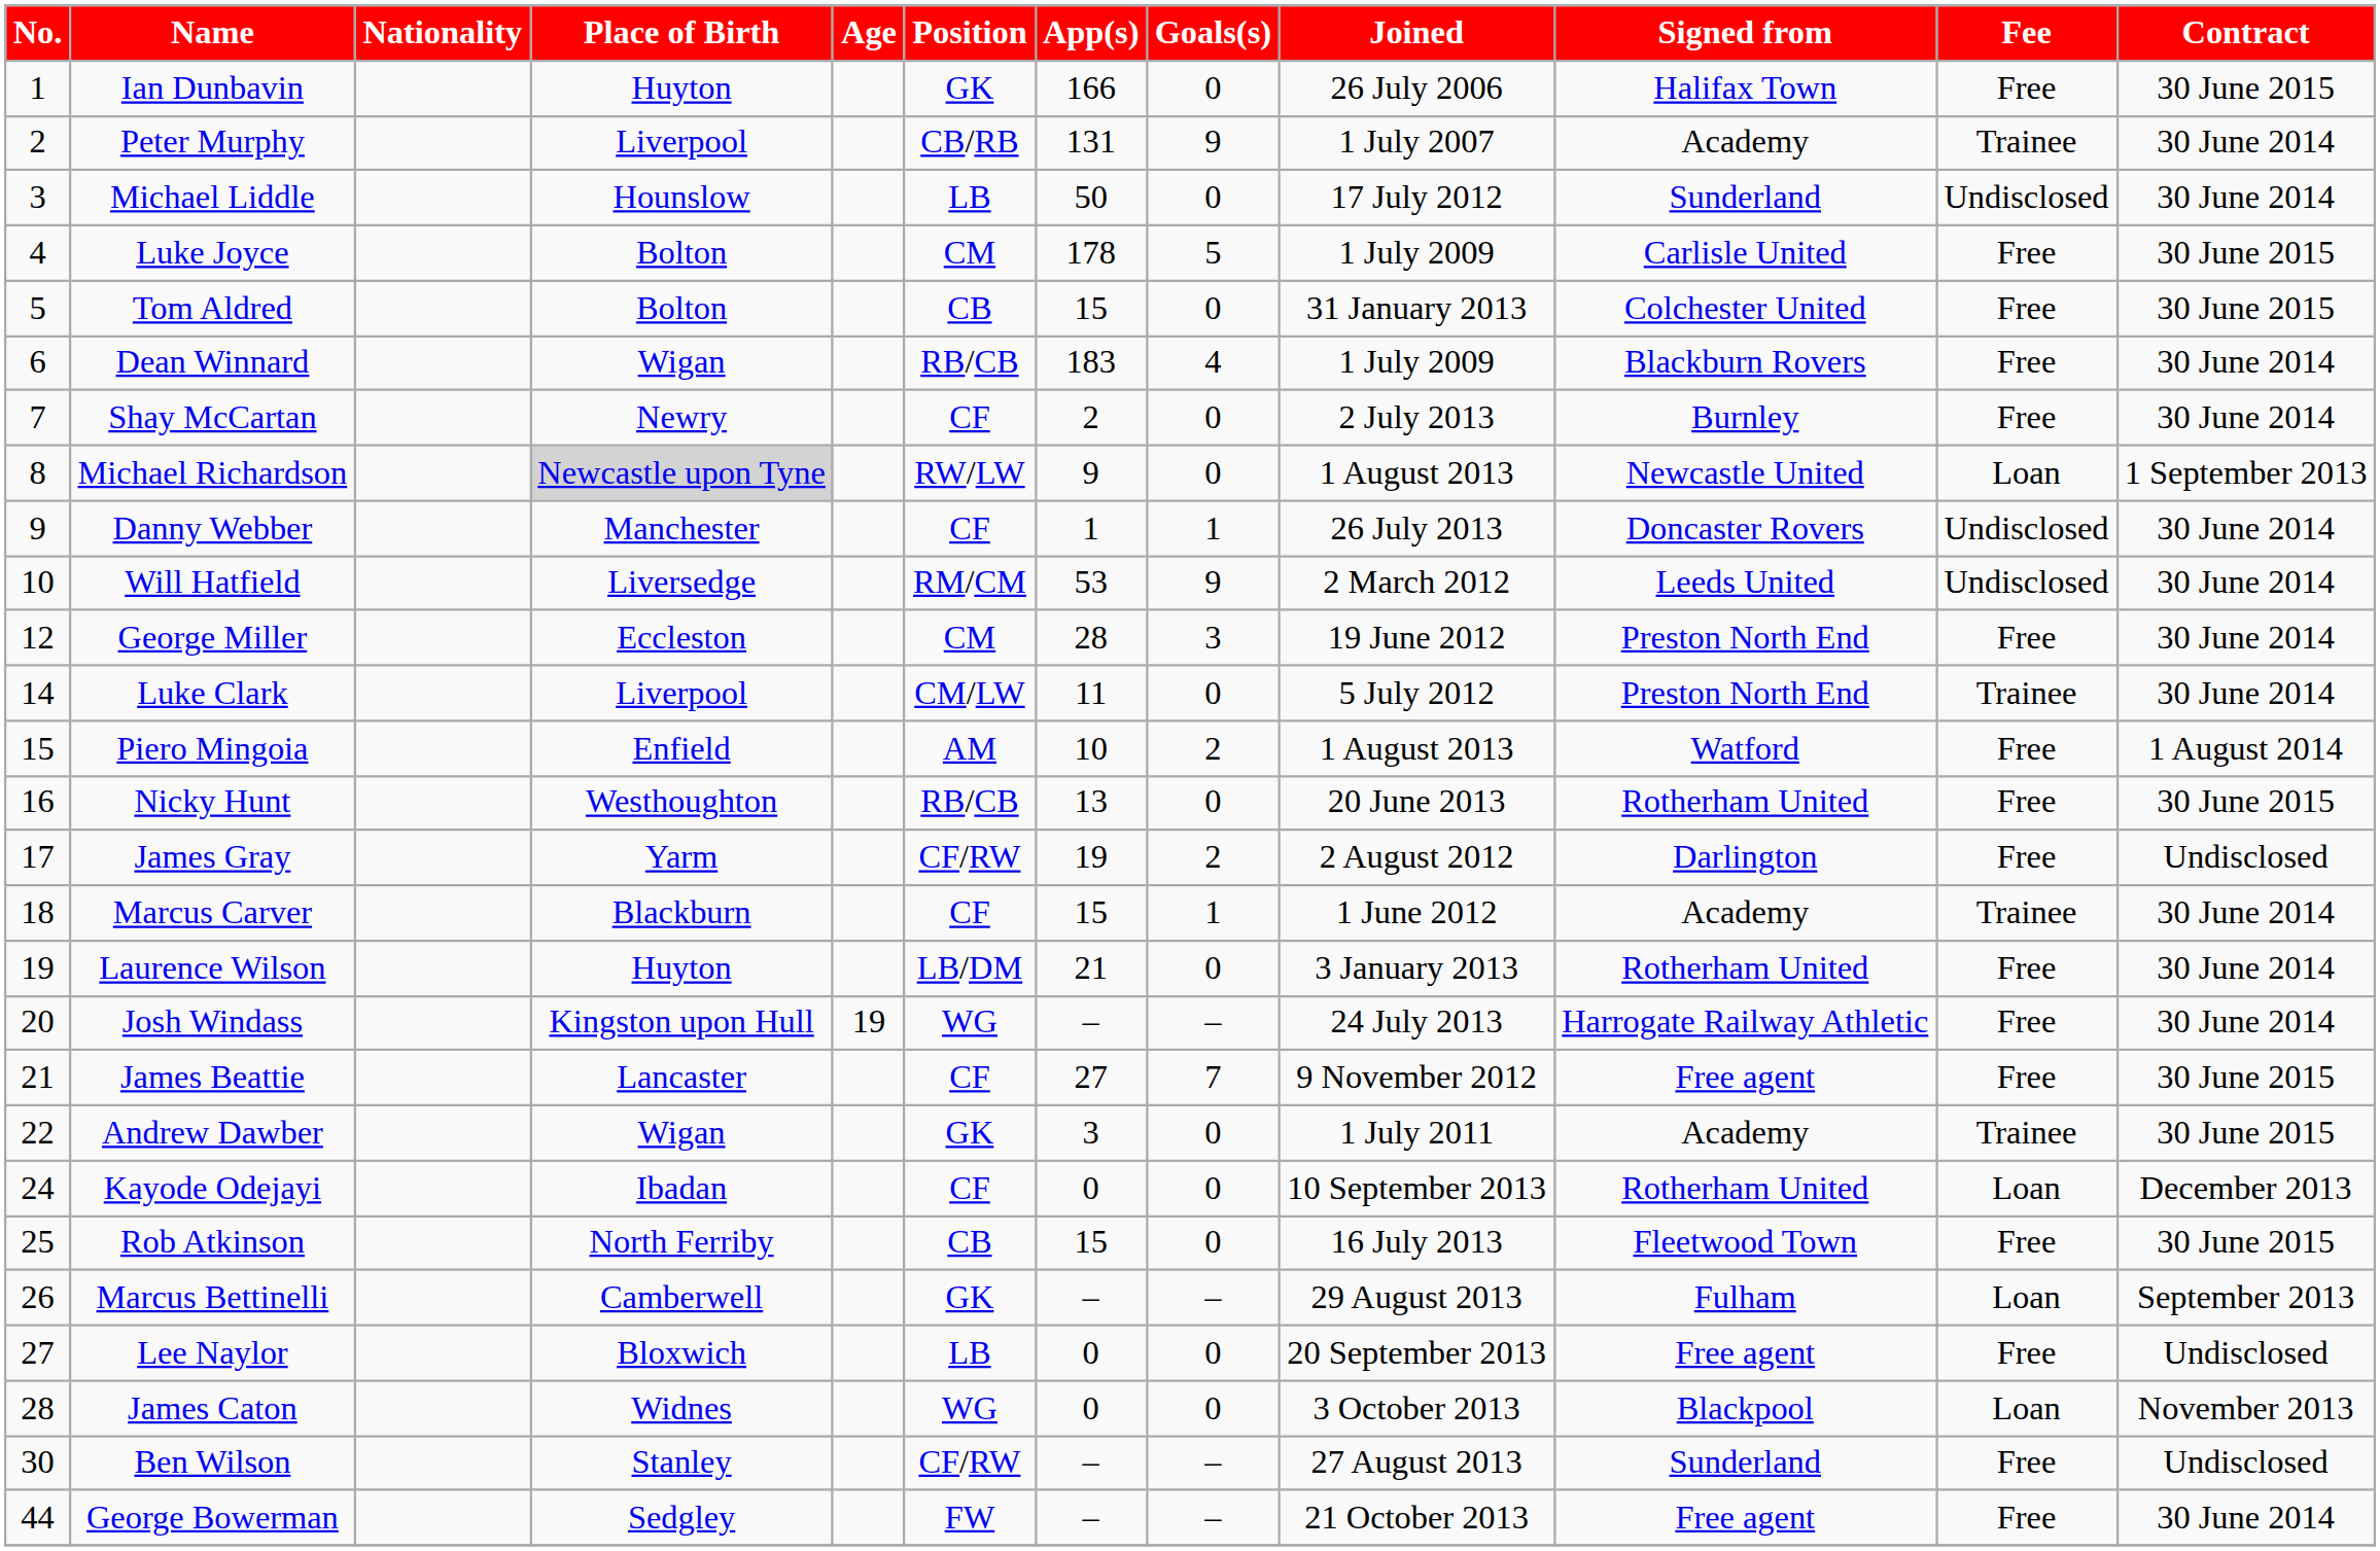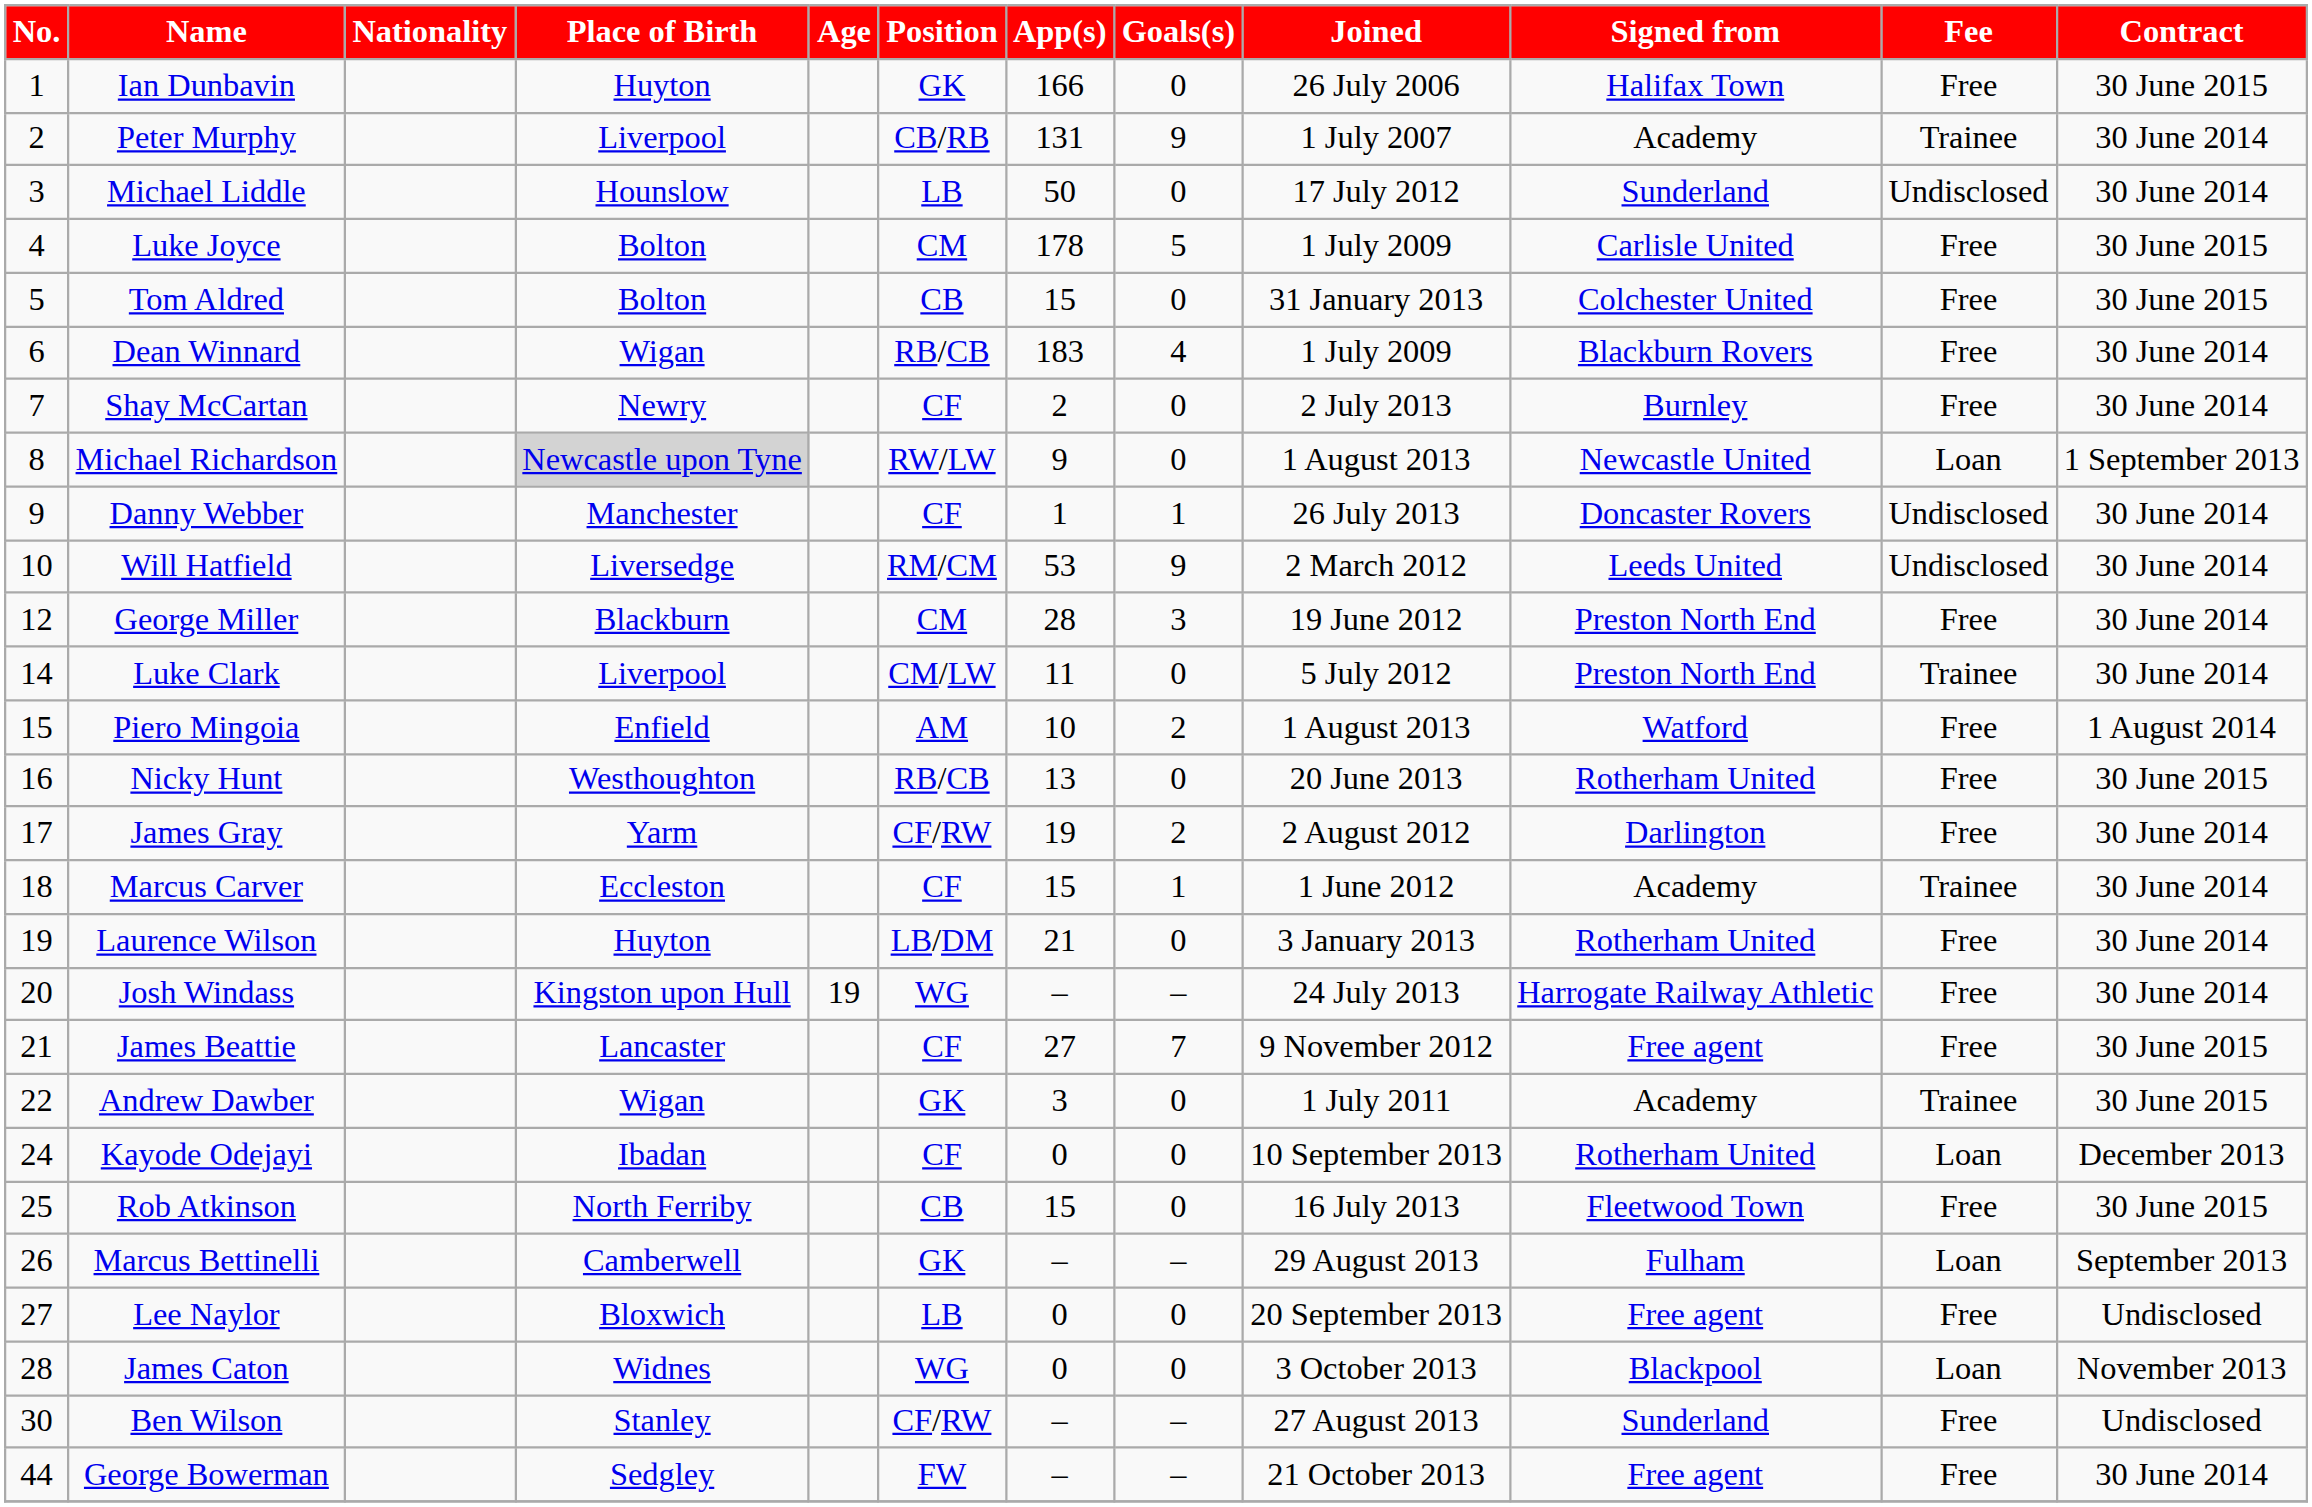 <table class="wikitable"  style="text-align:center; font-size:90%;">
 <tr>
 <th style="background:#ff0000; color:white;">No.</th>
 <th style="background:#ff0000; color:white;">Name</th>
 <th style="background:#ff0000; color:white; width:55px;">Nationality</th>
 <th style="background:#ff0000; color:white;">Place of Birth</th>
 <th style="background:#ff0000; color:white;">Age</th>
 <th style="background:#ff0000; color:white;">Position</th>
 <th style="background:#ff0000; color:white;">App(s)</th>
 <th style="background:#ff0000; color:white;">Goals(s)</th>
 <th style="background:#ff0000; color:white;">Joined</th>
 <th style="background:#ff0000; color:white;">Signed from</th>
 <th style="background:#ff0000; color:white;">Fee</th>
 <th style="background:#ff0000; color:white;">Contract</th>
 </tr>
 <tr>
 <td>1</td>
 <td><a href='#'>Ian Dunbavin</a></td>
 <td></td>
 <td><a href='#'>Huyton</a></td>
 <td></td>
 <td><a href='#'>GK</a></td>
 <td>166</td>
 <td>0</td>
 <td>26 July 2006</td>
 <td><a href='#'>Halifax Town</a></td>
 <td>Free</td>
 <td>30 June 2015</td>
 </tr>
 <tr>
 <td>2</td>
 <td><a href='#'>Peter Murphy</a></td>
 <td></td>
 <td><a href='#'>Liverpool</a></td>
 <td></td>
 <td><a href='#'>CB</a>/<a href='#'>RB</a></td>
 <td>131</td>
 <td>9</td>
 <td>1 July 2007</td>
 <td>Academy</td>
 <td>Trainee</td>
 <td>30 June 2014</td>
 </tr>
 <tr>
 <td>3</td>
 <td><a href='#'>Michael Liddle</a></td>
 <td></td>
 <td><a href='#'>Hounslow</a></td>
 <td></td>
 <td><a href='#'>LB</a></td>
 <td>50</td>
 <td>0</td>
 <td>17 July 2012</td>
 <td><a href='#'>Sunderland</a></td>
 <td>Undisclosed</td>
 <td>30 June 2014</td>
 </tr>
 <tr>
 <td>4</td>
 <td><a href='#'>Luke Joyce</a></td>
 <td></td>
 <td><a href='#'>Bolton</a></td>
 <td></td>
 <td><a href='#'>CM</a></td>
 <td>178</td>
 <td>5</td>
 <td>1 July 2009</td>
 <td><a href='#'>Carlisle United</a></td>
 <td>Free</td>
 <td>30 June 2015</td>
 </tr>
 <tr>
 <td>5</td>
 <td><a href='#'>Tom Aldred</a></td>
 <td></td>
 <td><a href='#'>Bolton</a></td>
 <td></td>
 <td><a href='#'>CB</a></td>
 <td>15</td>
 <td>0</td>
 <td>31 January 2013</td>
 <td><a href='#'>Colchester United</a></td>
 <td>Free</td>
 <td>30 June 2015</td>
 </tr>
 <tr>
 <td>6</td>
 <td><a href='#'>Dean Winnard</a></td>
 <td></td>
 <td><a href='#'>Wigan</a></td>
 <td></td>
 <td><a href='#'>RB</a>/<a href='#'>CB</a></td>
 <td>183</td>
 <td>4</td>
 <td>1 July 2009</td>
 <td><a href='#'>Blackburn Rovers</a></td>
 <td>Free</td>
 <td>30 June 2014</td>
 </tr>
 <tr>
 <td>7</td>
 <td><a href='#'>Shay McCartan</a></td>
 <td></td>
 <td><a href='#'>Newry</a></td>
 <td></td>
 <td><a href='#'>CF</a></td>
 <td>2</td>
 <td>0</td>
 <td>2 July 2013</td>
 <td><a href='#'>Burnley</a></td>
 <td>Free</td>
 <td>30 June 2014</td>
 </tr>
 <tr>
 <td>8</td>
 <td><a href='#'>Michael Richardson</a></td>
 <td></td>
 <td style="background: lightgrey;"><a href='#'>Newcastle upon Tyne</a></td>
 <td></td>
 <td><a href='#'>RW</a>/<a href='#'>LW</a></td>
 <td>9</td>
 <td>0</td>
 <td>1 August 2013</td>
 <td><a href='#'>Newcastle United</a></td>
 <td>Loan</td>
 <td>1 September 2013</td>
 </tr>
 <tr>
 <td>9</td>
 <td><a href='#'>Danny Webber</a></td>
 <td></td>
 <td><a href='#'>Manchester</a></td>
 <td></td>
 <td><a href='#'>CF</a></td>
 <td>1</td>
 <td>1</td>
 <td>26 July 2013</td>
 <td><a href='#'>Doncaster Rovers</a></td>
 <td>Undisclosed</td>
 <td>30 June 2014</td>
 </tr>
 <tr>
 <td>10</td>
 <td><a href='#'>Will Hatfield</a></td>
 <td></td>
 <td><a href='#'>Liversedge</a></td>
 <td></td>
 <td><a href='#'>RM</a>/<a href='#'>CM</a></td>
 <td>53</td>
 <td>9</td>
 <td>2 March 2012</td>
 <td><a href='#'>Leeds United</a></td>
 <td>Undisclosed</td>
 <td>30 June 2014</td>
 </tr>
 <tr>
 <td>12</td>
 <td><a href='#'>George Miller</a></td>
 <td></td>
-<td><a href='#'>Eccleston</a></td>
+<td><a href='#'>Blackburn</a></td>
 <td></td>
 <td><a href='#'>CM</a></td>
 <td>28</td>
 <td>3</td>
 <td>19 June 2012</td>
 <td><a href='#'>Preston North End</a></td>
 <td>Free</td>
 <td>30 June 2014</td>
 </tr>
 <tr>
 <td>14</td>
 <td><a href='#'>Luke Clark</a></td>
 <td></td>
 <td><a href='#'>Liverpool</a></td>
 <td></td>
 <td><a href='#'>CM</a>/<a href='#'>LW</a></td>
 <td>11</td>
 <td>0</td>
 <td>5 July 2012</td>
 <td><a href='#'>Preston North End</a></td>
 <td>Trainee</td>
 <td>30 June 2014</td>
 </tr>
 <tr>
 <td>15</td>
 <td><a href='#'>Piero Mingoia</a></td>
 <td></td>
 <td><a href='#'>Enfield</a></td>
 <td></td>
 <td><a href='#'>AM</a></td>
 <td>10</td>
 <td>2</td>
 <td>1 August 2013</td>
 <td><a href='#'>Watford</a></td>
 <td>Free</td>
 <td>1 August 2014</td>
 </tr>
 <tr>
 <td>16</td>
 <td><a href='#'>Nicky Hunt</a></td>
 <td></td>
 <td><a href='#'>Westhoughton</a></td>
 <td></td>
 <td><a href='#'>RB</a>/<a href='#'>CB</a></td>
 <td>13</td>
 <td>0</td>
 <td>20 June 2013</td>
 <td><a href='#'>Rotherham United</a></td>
 <td>Free</td>
 <td>30 June 2015</td>
 </tr>
 <tr>
 <td>17</td>
 <td><a href='#'>James Gray</a></td>
 <td></td>
 <td><a href='#'>Yarm</a></td>
 <td></td>
 <td><a href='#'>CF</a>/<a href='#'>RW</a></td>
 <td>19</td>
 <td>2</td>
 <td>2 August 2012</td>
 <td><a href='#'>Darlington</a></td>
 <td>Free</td>
-<td>Undisclosed</td>
+<td>30 June 2014</td>
 </tr>
 <tr>
 <td>18</td>
 <td><a href='#'>Marcus Carver</a></td>
 <td></td>
-<td><a href='#'>Blackburn</a></td>
+<td><a href='#'>Eccleston</a></td>
 <td></td>
 <td><a href='#'>CF</a></td>
 <td>15</td>
 <td>1</td>
 <td>1 June 2012</td>
 <td>Academy</td>
 <td>Trainee</td>
 <td>30 June 2014</td>
 </tr>
 <tr>
 <td>19</td>
 <td><a href='#'>Laurence Wilson</a></td>
 <td></td>
 <td><a href='#'>Huyton</a></td>
 <td></td>
 <td><a href='#'>LB</a>/<a href='#'>DM</a></td>
 <td>21</td>
 <td>0</td>
 <td>3 January 2013</td>
 <td><a href='#'>Rotherham United</a></td>
 <td>Free</td>
 <td>30 June 2014</td>
 </tr>
 <tr>
 <td>20</td>
 <td><a href='#'>Josh Windass</a></td>
 <td></td>
 <td><a href='#'>Kingston upon Hull</a></td>
 <td>19</td>
 <td><a href='#'>WG</a></td>
 <td>–</td>
 <td>–</td>
 <td>24  July 2013</td>
 <td><a href='#'>Harrogate Railway Athletic</a></td>
 <td>Free</td>
 <td>30 June 2014</td>
 </tr>
 <tr>
 <td>21</td>
 <td><a href='#'>James Beattie</a></td>
 <td></td>
 <td><a href='#'>Lancaster</a></td>
 <td></td>
 <td><a href='#'>CF</a></td>
 <td>27</td>
 <td>7</td>
 <td>9 November 2012</td>
 <td><a href='#'>Free agent</a></td>
 <td>Free</td>
 <td>30 June 2015</td>
 </tr>
 <tr>
 <td>22</td>
 <td><a href='#'>Andrew Dawber</a></td>
 <td></td>
 <td><a href='#'>Wigan</a></td>
 <td></td>
 <td><a href='#'>GK</a></td>
 <td>3</td>
 <td>0</td>
 <td>1 July 2011</td>
 <td>Academy</td>
 <td>Trainee</td>
 <td>30 June 2015</td>
 </tr>
 <tr>
 <td>24</td>
 <td><a href='#'>Kayode Odejayi</a></td>
 <td></td>
 <td><a href='#'>Ibadan</a></td>
 <td></td>
 <td><a href='#'>CF</a></td>
 <td>0</td>
 <td>0</td>
 <td>10 September 2013</td>
 <td><a href='#'>Rotherham United</a></td>
 <td>Loan</td>
 <td>December 2013</td>
 </tr>
 <tr>
 <td>25</td>
 <td><a href='#'>Rob Atkinson</a></td>
 <td></td>
 <td><a href='#'>North Ferriby</a></td>
 <td></td>
 <td><a href='#'>CB</a></td>
 <td>15</td>
 <td>0</td>
 <td>16 July 2013</td>
 <td><a href='#'>Fleetwood Town</a></td>
 <td>Free</td>
 <td>30 June 2015</td>
 </tr>
 <tr>
 <td>26</td>
 <td><a href='#'>Marcus Bettinelli</a></td>
 <td></td>
 <td><a href='#'>Camberwell</a></td>
 <td></td>
 <td><a href='#'>GK</a></td>
 <td>–</td>
 <td>–</td>
 <td>29 August 2013</td>
 <td><a href='#'>Fulham</a></td>
 <td>Loan</td>
 <td>September 2013</td>
 </tr>
 <tr>
 <td>27</td>
 <td><a href='#'>Lee Naylor</a></td>
 <td></td>
 <td><a href='#'>Bloxwich</a></td>
 <td></td>
 <td><a href='#'>LB</a></td>
 <td>0</td>
 <td>0</td>
 <td>20 September 2013</td>
 <td><a href='#'>Free agent</a></td>
 <td>Free</td>
 <td>Undisclosed</td>
 </tr>
 <tr>
 <td>28</td>
 <td><a href='#'>James Caton</a></td>
 <td></td>
 <td><a href='#'>Widnes</a></td>
 <td></td>
 <td><a href='#'>WG</a></td>
 <td>0</td>
 <td>0</td>
 <td>3 October 2013</td>
 <td><a href='#'>Blackpool</a></td>
 <td>Loan</td>
 <td>November 2013</td>
 </tr>
 <tr>
 <td>30</td>
 <td><a href='#'>Ben Wilson</a></td>
 <td></td>
 <td><a href='#'>Stanley</a></td>
 <td></td>
 <td><a href='#'>CF</a>/<a href='#'>RW</a></td>
 <td>–</td>
 <td>–</td>
 <td>27 August 2013</td>
 <td><a href='#'>Sunderland</a></td>
 <td>Free</td>
 <td>Undisclosed</td>
 </tr>
 <tr>
 <td>44</td>
 <td><a href='#'>George Bowerman</a></td>
 <td></td>
 <td><a href='#'>Sedgley</a></td>
 <td></td>
 <td><a href='#'>FW</a></td>
 <td>–</td>
 <td>–</td>
 <td>21 October 2013</td>
 <td><a href='#'>Free agent</a></td>
 <td>Free</td>
 <td>30 June 2014</td>
 </tr>
 <tr>
 </tr>
 </table>
